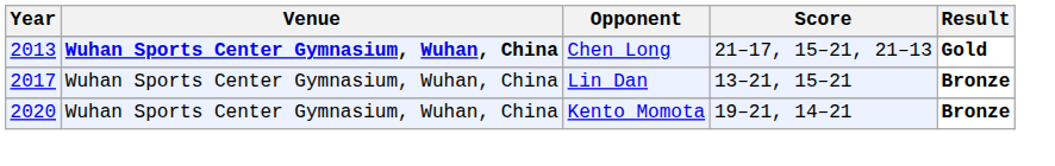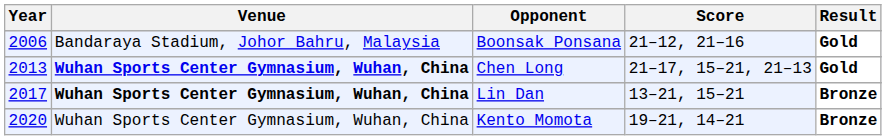 <table class="sortable wikitable" style="font-size: 95%">
 <tr>
 <th>Year</th>
 <th>Venue</th>
 <th>Opponent</th>
 <th>Score</th>
 <th>Result</th>
 </tr>
 <tr>
+</tr>
+<tr style="background:#ECF2FF">
+<td align="center"><a href='#'>2006</a></td>
+<td align="left">Bandaraya Stadium, <a href='#'>Johor Bahru</a>, <a href='#'>Malaysia</a></td>
+<td align="left"> <a href='#'>Boonsak Ponsana</a></td>
+<td align="left">21–12, 21–16</td>
+<td style="text-align:left; background:white"> <strong>Gold</strong></td>
 </tr>
 <tr>
 </tr>
 <tr style="background:#ECF2FF">
 <td align="center"><a href='#'>2013</a></td>
 <td align="left"><strong><a href='#'>Wuhan Sports Center Gymnasium</a>, <a href='#'>Wuhan</a>, China</strong></td>
 <td align="left"> <a href='#'>Chen Long</a></td>
 <td align="left">21–17, 15–21, 21–13</td>
 <td style="text-align:left; background:white"> <strong>Gold</strong></td>
 </tr>
 <tr>
 </tr>
 <tr style="background:#ECF2FF">
 <td align="center"><a href='#'>2017</a></td>
-<td align="left">Wuhan Sports Center Gymnasium, Wuhan, China</td>
+<td align="left"><strong>Wuhan Sports Center Gymnasium, Wuhan, China</strong></td>
 <td align="left"> <a href='#'>Lin Dan</a></td>
 <td align="left">13–21, 15–21</td>
 <td style="text-align:left; background:white"> <strong>Bronze</strong></td>
 </tr>
 <tr>
 </tr>
 <tr style="background:#ECF2FF">
 <td align="center"><a href='#'>2020</a></td>
 <td align="left">Wuhan Sports Center Gymnasium, Wuhan, China</td>
 <td align="left"> <a href='#'>Kento Momota</a></td>
 <td align="left">19–21, 14–21</td>
 <td style="text-align:left; background:white"> <strong>Bronze</strong></td>
 </tr>
 </table>
